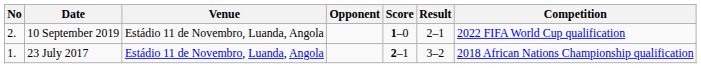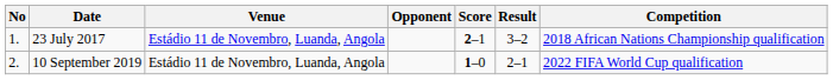 <table class="wikitable" style="font-size:85%;">
 <tr>
 <th>No</th>
 <th>Date</th>
 <th>Venue</th>
 <th>Opponent</th>
 <th>Score</th>
 <th>Result</th>
 <th>Competition</th>
 </tr>
 <tr>
+<td>1.</td>
+<td>23 July 2017</td>
+<td><a href='#'>Estádio 11 de Novembro</a>, <a href='#'>Luanda</a>, <a href='#'>Angola</a></td>
+<td></td>
+<td align=center><strong>2</strong>–1</td>
+<td align=center>3–2</td>
+<td><a href='#'>2018 African Nations Championship qualification</a></td>
+</tr>
+<tr>
 <td>2.</td>
 <td>10 September 2019</td>
 <td>Estádio 11 de Novembro, Luanda, Angola</td>
 <td></td>
 <td align=center><strong>1</strong>–0</td>
 <td align=center>2–1</td>
 <td><a href='#'>2022 FIFA World Cup qualification</a></td>
 </tr>
-<tr>
-<td>1.</td>
-<td>23 July 2017</td>
-<td><a href='#'>Estádio 11 de Novembro</a>, <a href='#'>Luanda</a>, <a href='#'>Angola</a></td>
-<td></td>
-<td align=center><strong>2</strong>–1</td>
-<td align=center>3–2</td>
-<td><a href='#'>2018 African Nations Championship qualification</a></td>
-</tr>
 </table>
